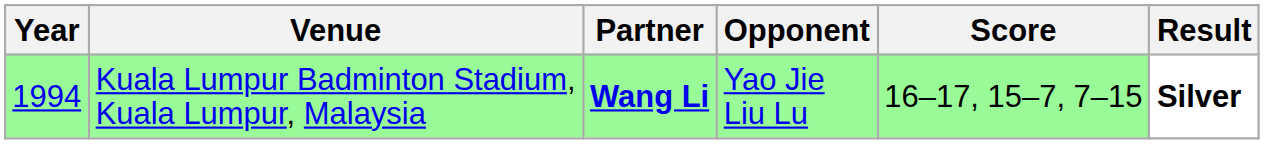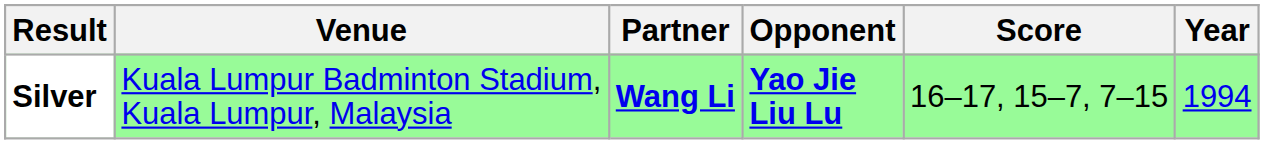 <table class="sortable wikitable" style="font-size: 90%;">
 <tr>
-<th>Year</th>
+<th>Result</th>
 <th>Venue</th>
 <th>Partner</th>
 <th>Opponent</th>
 <th>Score</th>
-<th>Result</th>
+<th>Year</th>
 </tr>
 <tr style="background:#98FB98">
-<td align="center"><a href='#'>1994</a></td>
+<td style="text-align:left; background:white"> <strong>Silver</strong></td>
 <td align="left"><a href='#'>Kuala Lumpur Badminton Stadium</a>,<br><a href='#'>Kuala Lumpur</a>, <a href='#'>Malaysia</a></td>
 <td align="left"><strong> <a href='#'>Wang Li</a></strong></td>
-<td align="left"> <a href='#'>Yao Jie</a> <br>  <a href='#'>Liu Lu</a></td>
+<td align="left"><strong> <a href='#'>Yao Jie</a> <br>  <a href='#'>Liu Lu</a></strong></td>
 <td align="left">16–17, 15–7, 7–15</td>
-<td style="text-align:left; background:white"> <strong>Silver</strong></td>
+<td align="center"><a href='#'>1994</a></td>
 </tr>
 </table>
